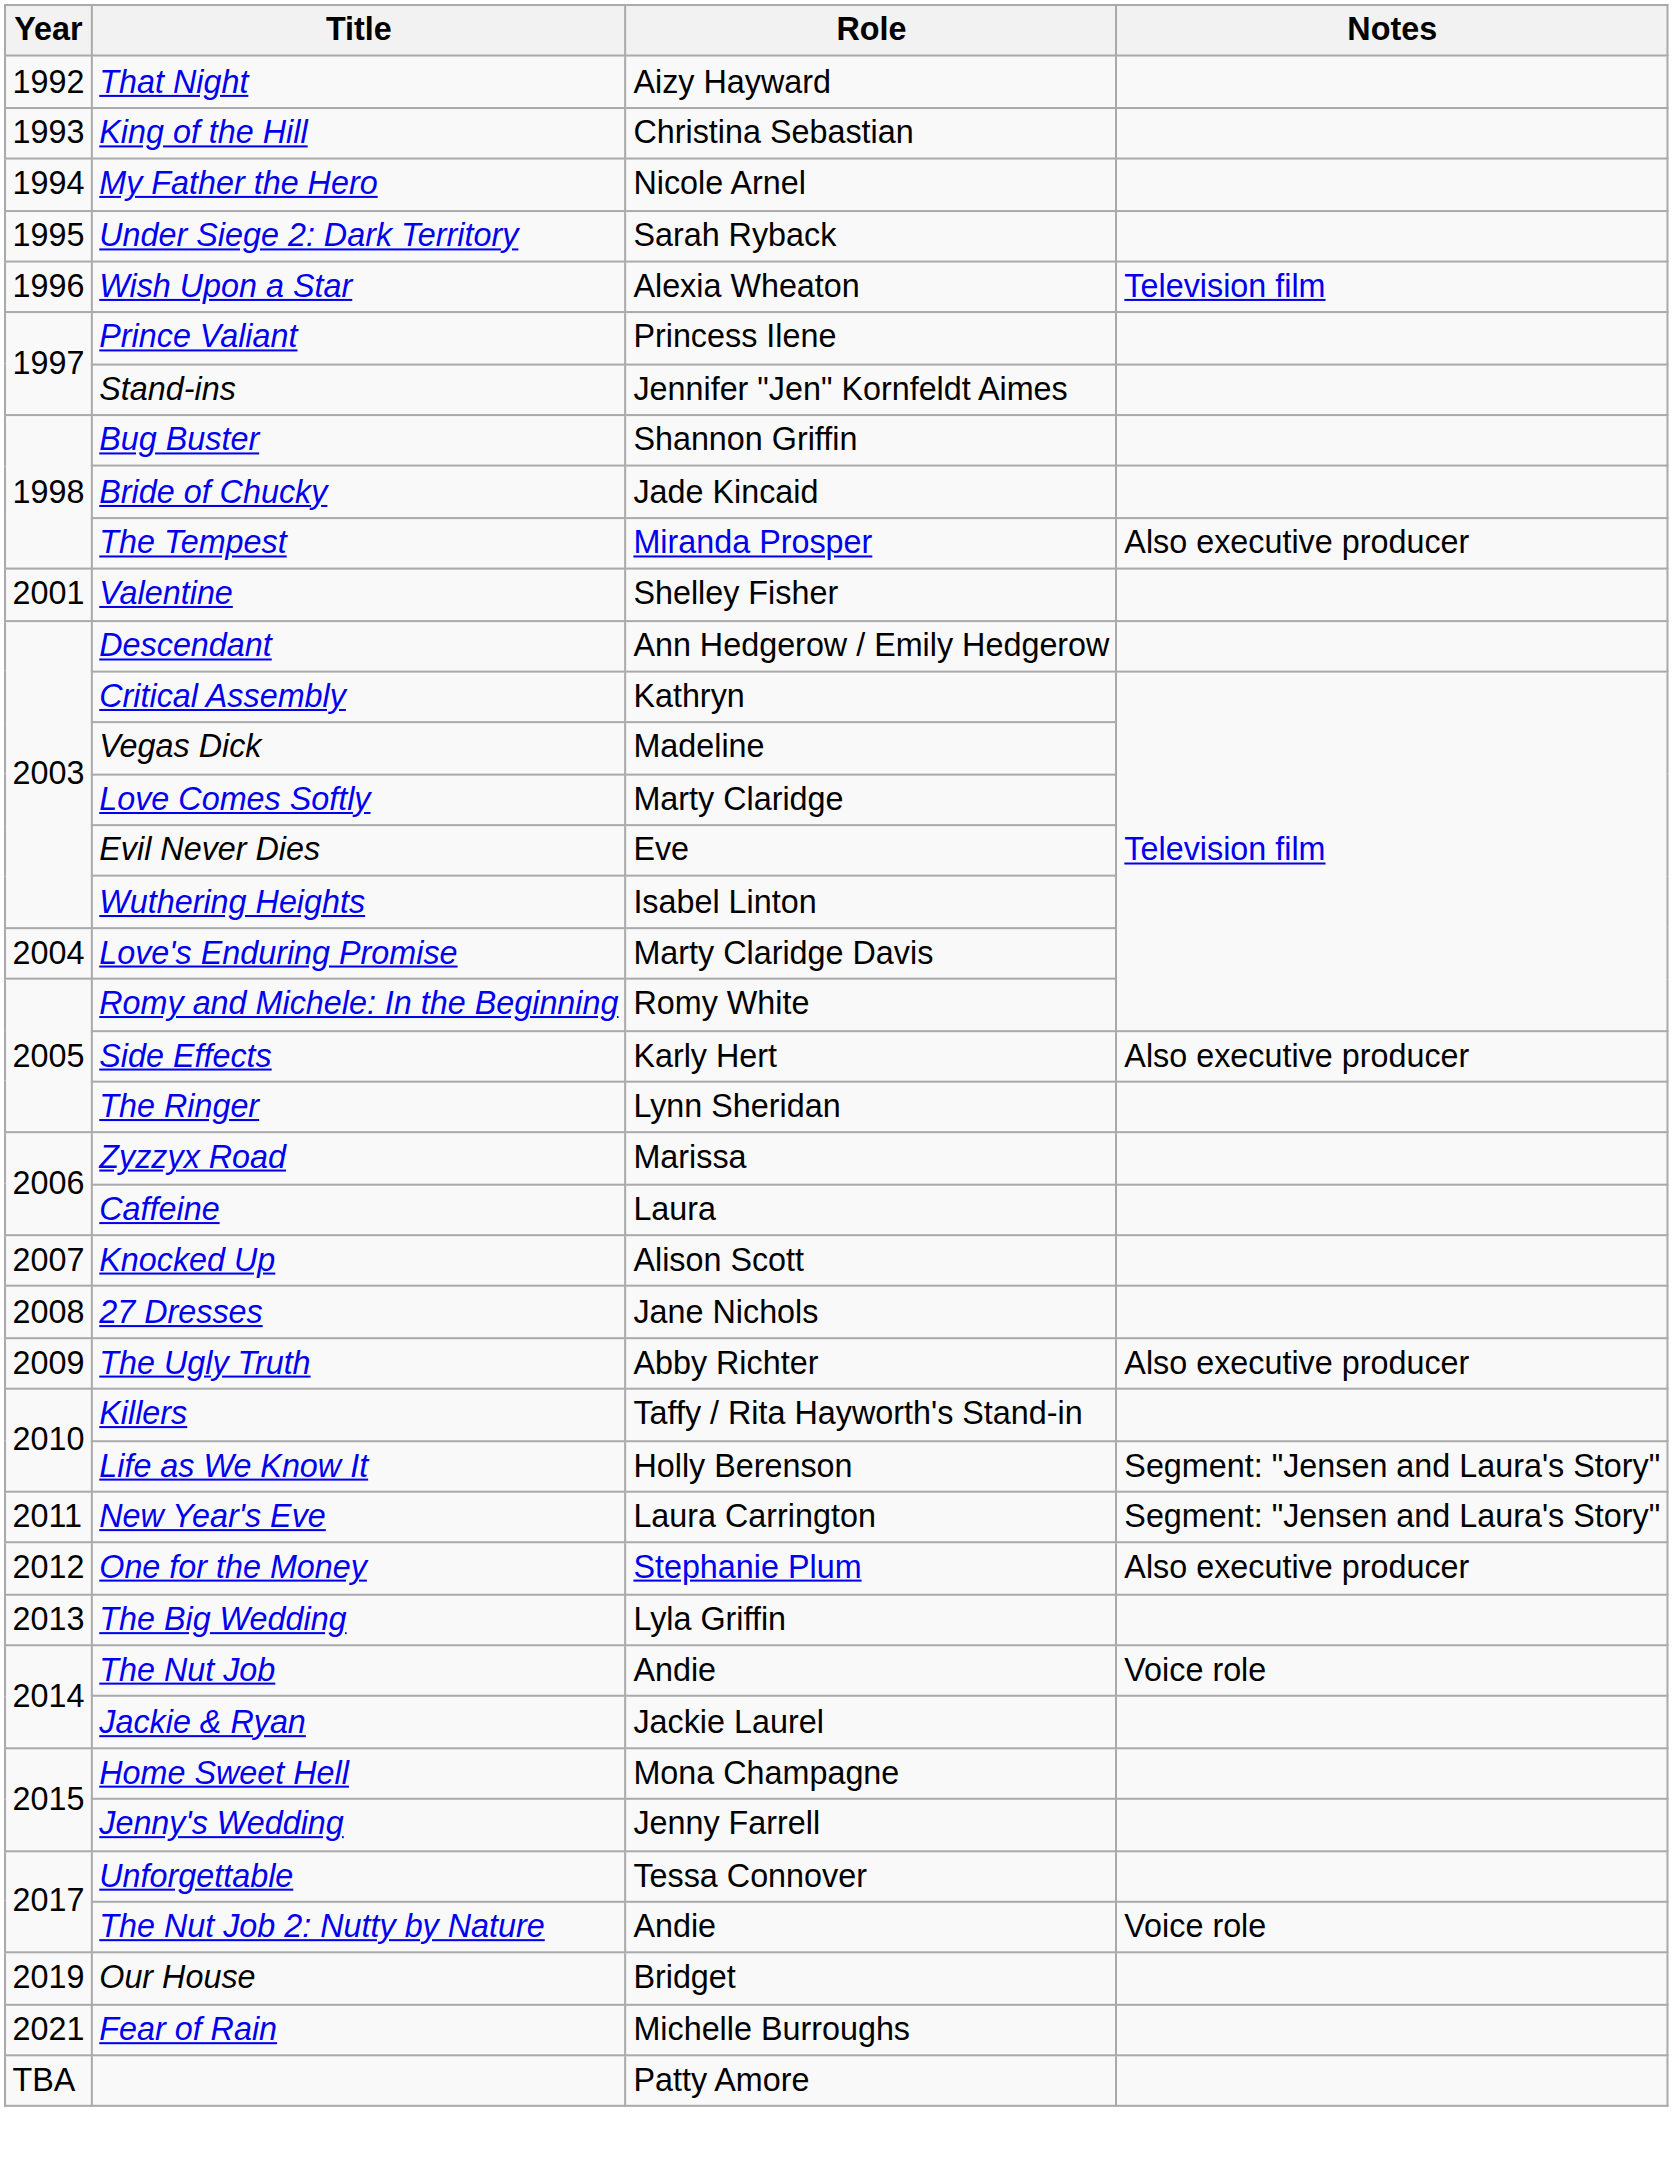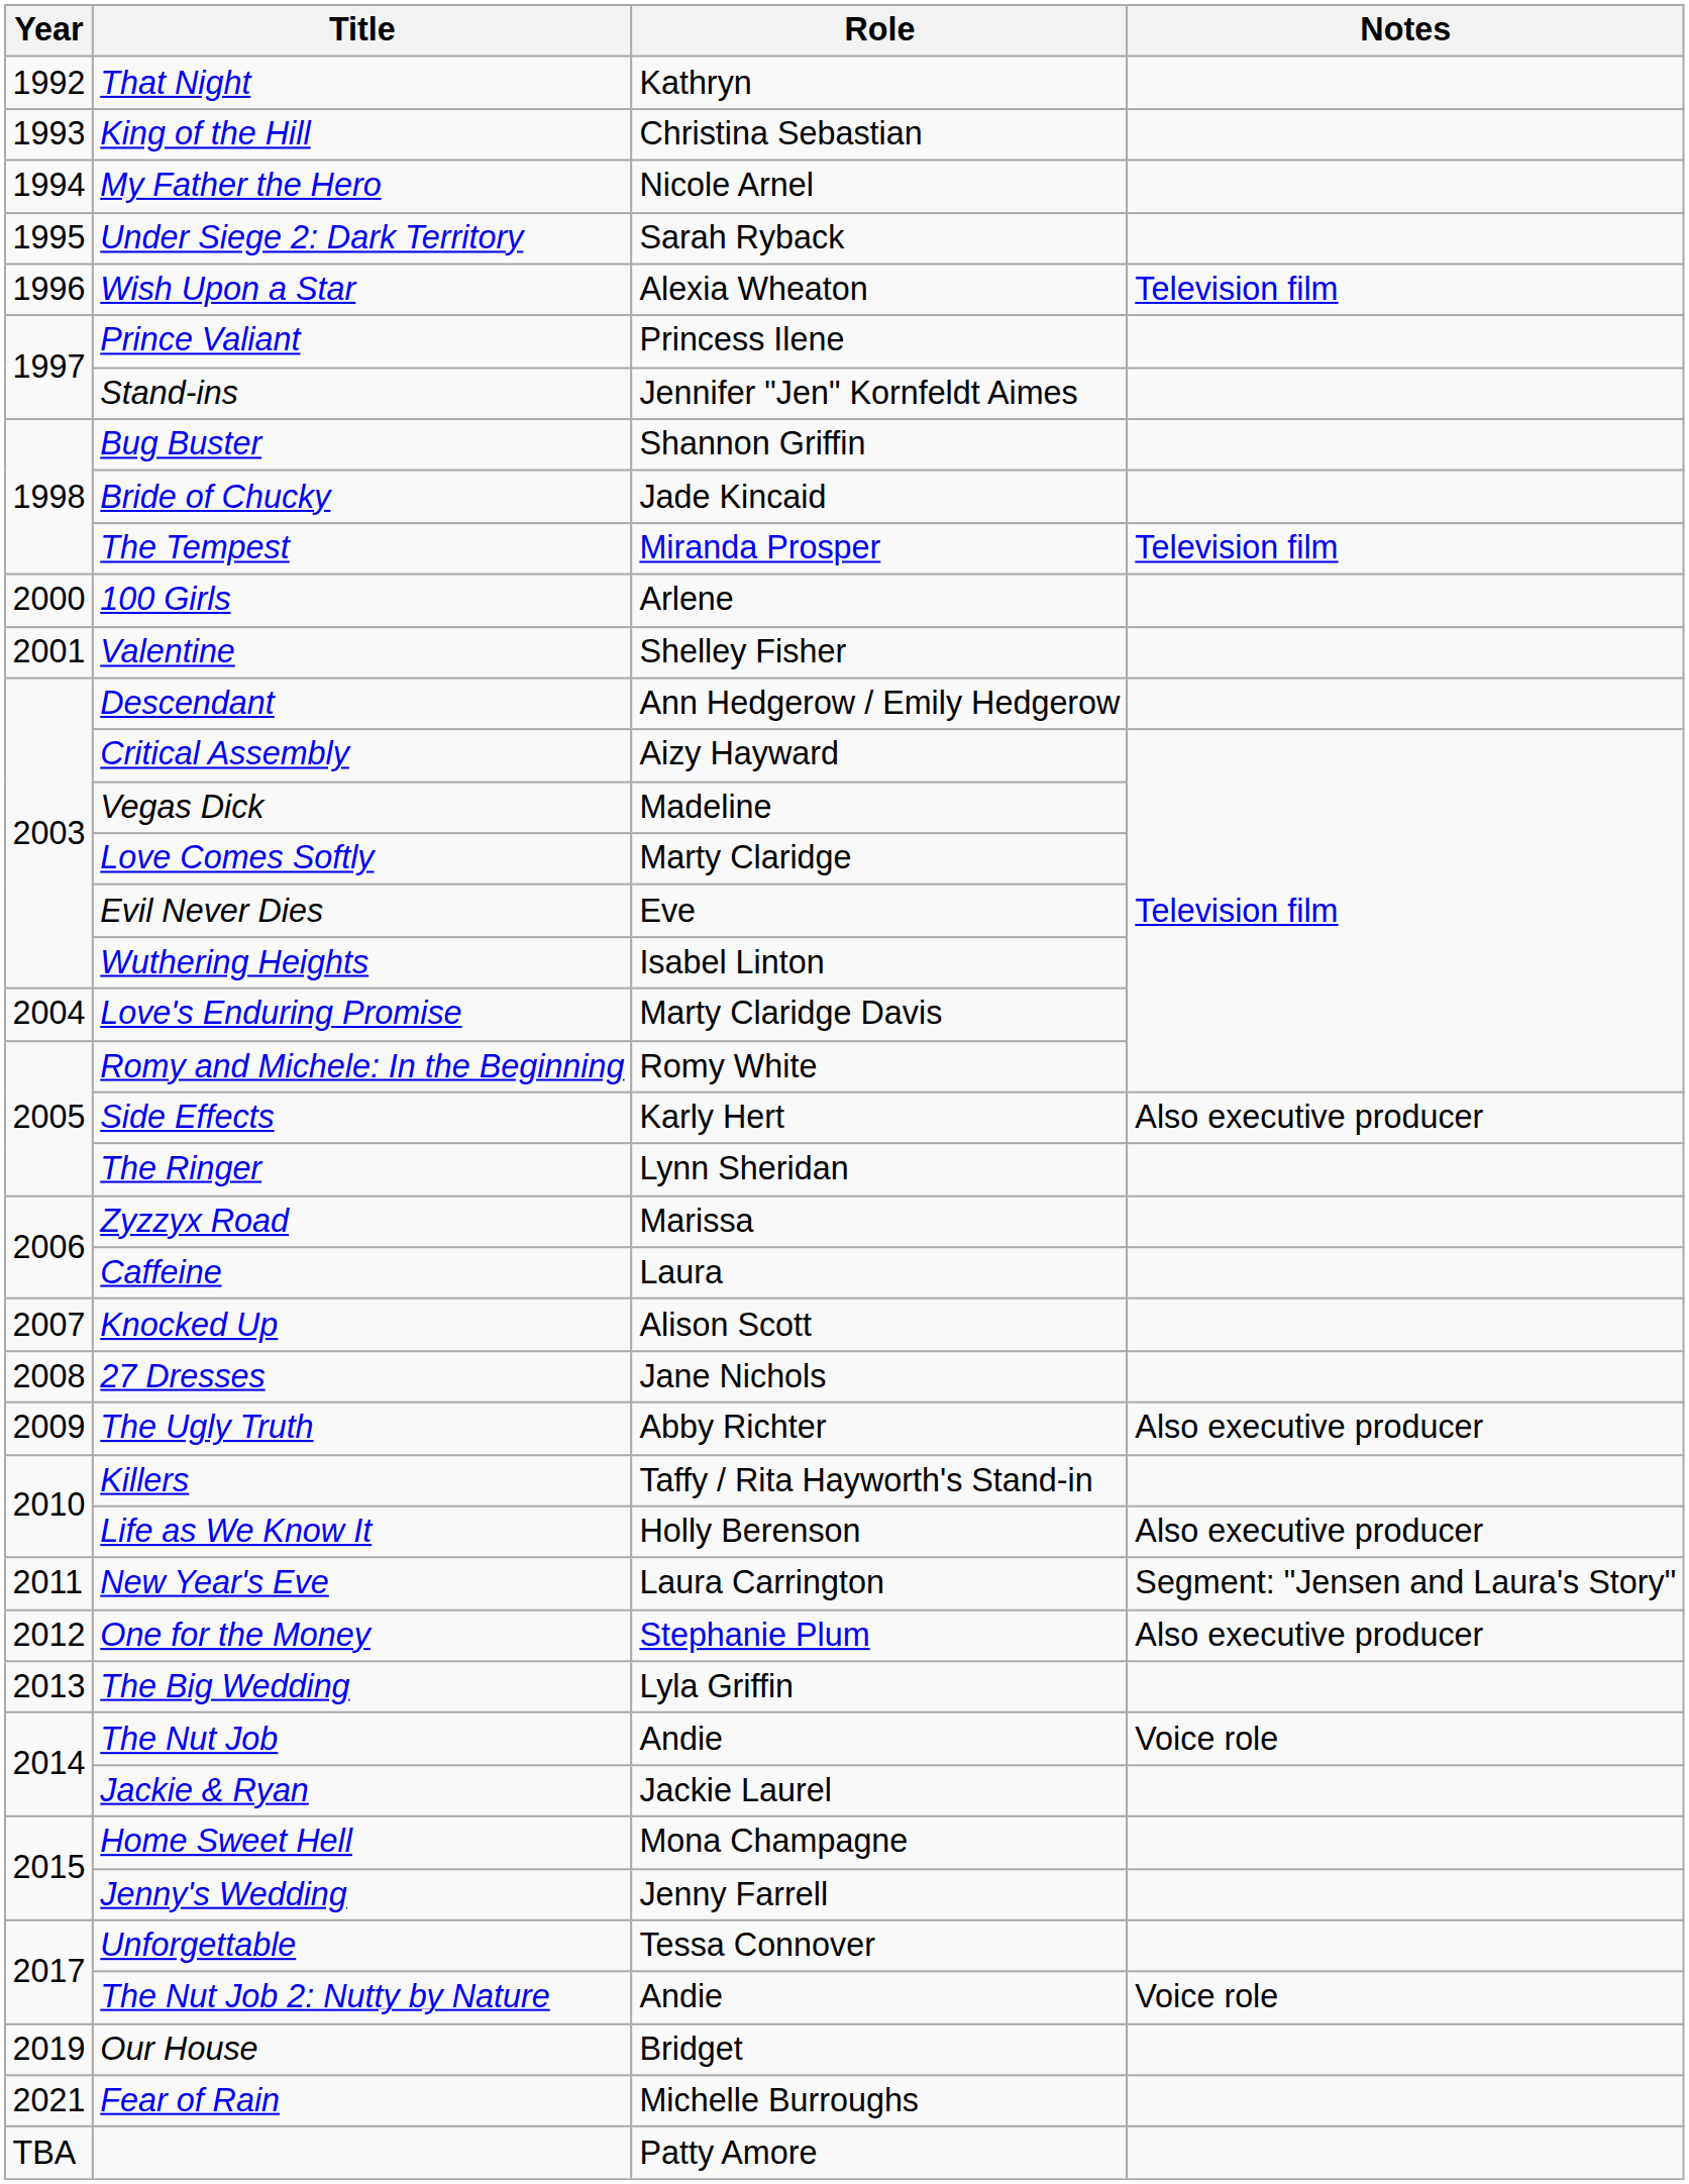 <table class="wikitable sortable">
 <tr>
 <th>Year</th>
 <th>Title</th>
 <th>Role</th>
 <th class="unsortable">Notes</th>
 </tr>
 <tr>
 <td>1992</td>
 <td><em><a href='#'>That Night</a></em></td>
-<td>Aizy Hayward</td>
+<td>Kathryn</td>
 <td></td>
 </tr>
 <tr>
 <td>1993</td>
 <td><em><a href='#'>King of the Hill</a></em></td>
 <td>Christina Sebastian</td>
 <td></td>
 </tr>
 <tr>
 <td>1994</td>
 <td><em><a href='#'>My Father the Hero</a></em></td>
 <td>Nicole Arnel</td>
 <td></td>
 </tr>
 <tr>
 <td>1995</td>
 <td><em><a href='#'>Under Siege 2: Dark Territory</a></em></td>
 <td>Sarah Ryback</td>
 <td></td>
 </tr>
 <tr>
 <td>1996</td>
 <td><em><a href='#'>Wish Upon a Star</a></em></td>
 <td>Alexia Wheaton</td>
 <td><a href='#'>Television film</a></td>
 </tr>
 <tr>
 <td rowspan="2">1997</td>
 <td><em><a href='#'>Prince Valiant</a></em></td>
 <td>Princess Ilene</td>
 <td></td>
 </tr>
 <tr>
 <td><em>Stand-ins</em></td>
 <td>Jennifer "Jen" Kornfeldt Aimes</td>
 <td></td>
 </tr>
 <tr>
 <td rowspan="3">1998</td>
 <td><em><a href='#'>Bug Buster</a></em></td>
 <td>Shannon Griffin</td>
 <td></td>
 </tr>
 <tr>
 <td><em><a href='#'>Bride of Chucky</a></em></td>
 <td>Jade Kincaid</td>
 <td></td>
 </tr>
 <tr>
 <td><em><a href='#'>The Tempest</a></em></td>
 <td><a href='#'>Miranda Prosper</a></td>
-<td>Also executive producer</td>
+<td><a href='#'>Television film</a></td>
+</tr>
+<tr>
+<td>2000</td>
+<td><em><a href='#'>100 Girls</a></em></td>
+<td>Arlene</td>
+<td></td>
 </tr>
 <tr>
 <td>2001</td>
 <td><em><a href='#'>Valentine</a></em></td>
 <td>Shelley Fisher</td>
 <td></td>
 </tr>
 <tr>
 <td rowspan="6">2003</td>
 <td><em><a href='#'>Descendant</a></em></td>
 <td>Ann Hedgerow / Emily Hedgerow</td>
 <td></td>
 </tr>
 <tr>
 <td><em><a href='#'>Critical Assembly</a></em></td>
-<td>Kathryn</td>
+<td>Aizy Hayward</td>
 <td rowspan="7"><a href='#'>Television film</a></td>
 </tr>
 <tr>
 <td><em>Vegas Dick</em></td>
 <td>Madeline</td>
 </tr>
 <tr>
 <td><em><a href='#'>Love Comes Softly</a></em></td>
 <td>Marty Claridge</td>
 </tr>
 <tr>
 <td><em>Evil Never Dies</em></td>
 <td>Eve</td>
 </tr>
 <tr>
 <td><em><a href='#'>Wuthering Heights</a></em></td>
 <td>Isabel Linton</td>
 </tr>
 <tr>
 <td>2004</td>
 <td><em><a href='#'>Love's Enduring Promise</a></em></td>
 <td>Marty Claridge Davis</td>
 </tr>
 <tr>
 <td rowspan="3">2005</td>
 <td><em><a href='#'>Romy and Michele: In the Beginning</a></em></td>
 <td>Romy White</td>
 </tr>
 <tr>
 <td><em><a href='#'>Side Effects</a></em></td>
 <td>Karly Hert</td>
 <td>Also executive producer</td>
 </tr>
 <tr>
 <td><em><a href='#'>The Ringer</a></em></td>
 <td>Lynn Sheridan</td>
 <td></td>
 </tr>
 <tr>
 <td rowspan="2">2006</td>
 <td><em><a href='#'>Zyzzyx Road</a></em></td>
 <td>Marissa</td>
 <td></td>
 </tr>
 <tr>
 <td><em><a href='#'>Caffeine</a></em></td>
 <td>Laura</td>
 <td></td>
 </tr>
 <tr>
 <td>2007</td>
 <td><em><a href='#'>Knocked Up</a></em></td>
 <td>Alison Scott</td>
 <td></td>
 </tr>
 <tr>
 <td>2008</td>
 <td><em><a href='#'>27 Dresses</a></em></td>
 <td>Jane Nichols</td>
 <td></td>
 </tr>
 <tr>
 <td>2009</td>
 <td><em><a href='#'>The Ugly Truth</a></em></td>
 <td>Abby Richter</td>
 <td>Also executive producer</td>
 </tr>
 <tr>
 <td rowspan="2">2010</td>
 <td><em><a href='#'>Killers</a></em></td>
 <td>Taffy / Rita Hayworth's Stand-in</td>
 <td></td>
 </tr>
 <tr>
 <td><em><a href='#'>Life as We Know It</a></em></td>
 <td>Holly Berenson</td>
-<td>Segment: "Jensen and Laura's Story"</td>
+<td>Also executive producer</td>
 </tr>
 <tr>
 <td>2011</td>
 <td><em><a href='#'>New Year's Eve</a></em></td>
 <td>Laura Carrington</td>
 <td>Segment: "Jensen and Laura's Story"</td>
 </tr>
 <tr>
 <td>2012</td>
 <td><em><a href='#'>One for the Money</a></em></td>
 <td><a href='#'>Stephanie Plum</a></td>
 <td>Also executive producer</td>
 </tr>
 <tr>
 <td>2013</td>
 <td><em><a href='#'>The Big Wedding</a></em></td>
 <td>Lyla Griffin</td>
 <td></td>
 </tr>
 <tr>
 <td rowspan="2">2014</td>
 <td><em><a href='#'>The Nut Job</a></em></td>
 <td>Andie</td>
 <td>Voice role</td>
 </tr>
 <tr>
 <td><em><a href='#'>Jackie & Ryan</a></em></td>
 <td>Jackie Laurel</td>
 <td></td>
 </tr>
 <tr>
 <td rowspan="2">2015</td>
 <td><em><a href='#'>Home Sweet Hell</a></em></td>
 <td>Mona Champagne</td>
 <td></td>
 </tr>
 <tr>
 <td><em><a href='#'>Jenny's Wedding</a></em></td>
 <td>Jenny Farrell</td>
 <td></td>
 </tr>
 <tr>
 <td rowspan="2">2017</td>
 <td><em><a href='#'>Unforgettable</a></em></td>
 <td>Tessa Connover</td>
 <td></td>
 </tr>
 <tr>
 <td><em><a href='#'>The Nut Job 2: Nutty by Nature</a></em></td>
 <td>Andie</td>
 <td>Voice role</td>
 </tr>
 <tr>
 <td>2019</td>
 <td><em>Our House</em></td>
 <td>Bridget</td>
 <td></td>
 </tr>
 <tr>
 <td>2021</td>
 <td><em><a href='#'>Fear of Rain</a></em></td>
 <td>Michelle Burroughs</td>
 <td></td>
 </tr>
 <tr>
 <td>TBA</td>
 <td></td>
 <td>Patty Amore</td>
 <td></td>
 </tr>
 </table>
